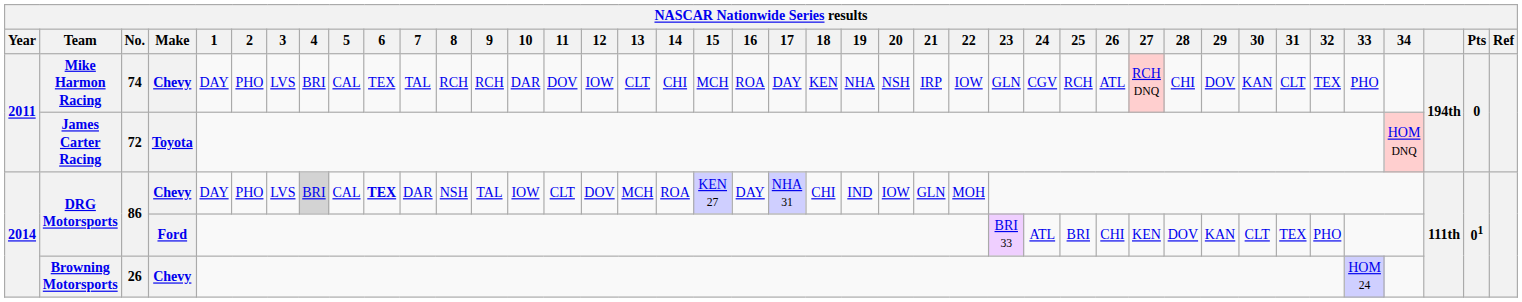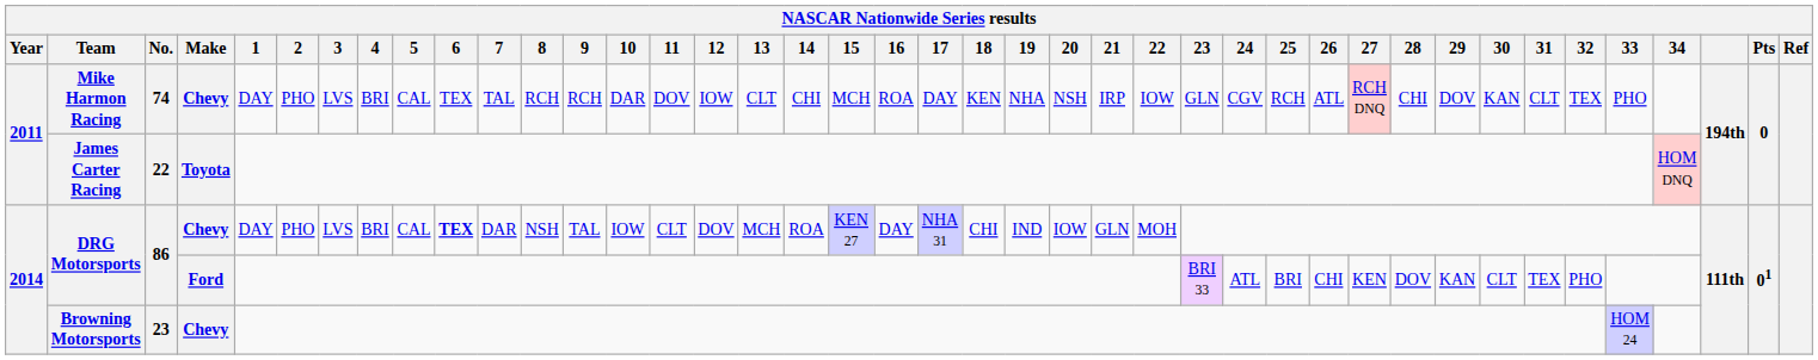 <table class="wikitable" style="text-align:center; font-size:75%">
 <tr>
 <th colspan=41><a href='#'>NASCAR Nationwide Series</a> results</th>
 </tr>
 <tr>
 <th>Year</th>
 <th>Team</th>
 <th>No.</th>
 <th>Make</th>
 <th>1</th>
 <th>2</th>
 <th>3</th>
 <th>4</th>
 <th>5</th>
 <th>6</th>
 <th>7</th>
 <th>8</th>
 <th>9</th>
 <th>10</th>
 <th>11</th>
 <th>12</th>
 <th>13</th>
 <th>14</th>
 <th>15</th>
 <th>16</th>
 <th>17</th>
 <th>18</th>
 <th>19</th>
 <th>20</th>
 <th>21</th>
 <th>22</th>
 <th>23</th>
 <th>24</th>
 <th>25</th>
 <th>26</th>
 <th>27</th>
 <th>28</th>
 <th>29</th>
 <th>30</th>
 <th>31</th>
 <th>32</th>
 <th>33</th>
 <th>34</th>
 <th></th>
 <th>Pts</th>
 <th>Ref</th>
 </tr>
 <tr>
 <th rowspan=2><a href='#'>2011</a></th>
 <th><a href='#'>Mike Harmon Racing</a></th>
 <th>74</th>
 <th><a href='#'>Chevy</a></th>
 <td><a href='#'>DAY</a></td>
 <td><a href='#'>PHO</a></td>
 <td><a href='#'>LVS</a></td>
 <td><a href='#'>BRI</a></td>
 <td><a href='#'>CAL</a></td>
 <td><a href='#'>TEX</a></td>
 <td><a href='#'>TAL</a></td>
 <td><a href='#'>RCH</a></td>
 <td><a href='#'>RCH</a></td>
 <td><a href='#'>DAR</a></td>
 <td><a href='#'>DOV</a></td>
 <td><a href='#'>IOW</a></td>
 <td><a href='#'>CLT</a></td>
 <td><a href='#'>CHI</a></td>
 <td><a href='#'>MCH</a></td>
 <td><a href='#'>ROA</a></td>
 <td><a href='#'>DAY</a></td>
 <td><a href='#'>KEN</a></td>
 <td><a href='#'>NHA</a></td>
 <td><a href='#'>NSH</a></td>
 <td><a href='#'>IRP</a></td>
 <td><a href='#'>IOW</a></td>
 <td><a href='#'>GLN</a></td>
 <td><a href='#'>CGV</a></td>
 <td><a href='#'>RCH</a></td>
 <td><a href='#'>ATL</a></td>
 <td style="background:#FFCFCF;"><a href='#'>RCH</a><br><small>DNQ</small></td>
 <td><a href='#'>CHI</a></td>
 <td><a href='#'>DOV</a></td>
 <td><a href='#'>KAN</a></td>
 <td><a href='#'>CLT</a></td>
 <td><a href='#'>TEX</a></td>
 <td><a href='#'>PHO</a></td>
 <td></td>
 <th rowspan=2>194th</th>
 <th rowspan=2>0</th>
 <th rowspan=2></th>
 </tr>
 <tr>
 <th><a href='#'>James Carter Racing</a></th>
-<th>72</th>
+<th>22</th>
 <th><a href='#'>Toyota</a></th>
 <td colspan=33></td>
 <td style="background:#FFCFCF;"><a href='#'>HOM</a><br><small>DNQ</small></td>
 </tr>
 <tr>
 <th rowspan=3><a href='#'>2014</a></th>
 <th rowspan=2><a href='#'>DRG Motorsports</a></th>
 <th rowspan=2>86</th>
 <th><a href='#'>Chevy</a></th>
 <td><a href='#'>DAY</a></td>
 <td><a href='#'>PHO</a></td>
 <td><a href='#'>LVS</a></td>
-<td style="background: lightgrey;"><a href='#'>BRI</a></td>
+<td><a href='#'>BRI</a></td>
 <td><a href='#'>CAL</a></td>
 <td><strong><a href='#'>TEX</a></strong></td>
 <td><a href='#'>DAR</a></td>
 <td><a href='#'>NSH</a></td>
 <td><a href='#'>TAL</a></td>
 <td><a href='#'>IOW</a></td>
 <td><a href='#'>CLT</a></td>
 <td><a href='#'>DOV</a></td>
 <td><a href='#'>MCH</a></td>
 <td><a href='#'>ROA</a></td>
 <td style="background:#CFCFFF;"><a href='#'>KEN</a><br><small>27</small></td>
 <td><a href='#'>DAY</a></td>
 <td style="background:#CFCFFF;"><a href='#'>NHA</a><br><small>31</small></td>
 <td><a href='#'>CHI</a></td>
 <td><a href='#'>IND</a></td>
 <td><a href='#'>IOW</a></td>
 <td><a href='#'>GLN</a></td>
 <td><a href='#'>MOH</a></td>
 <td colspan=12></td>
 <th rowspan=3>111th</th>
 <th rowspan=3>0<sup>1</sup></th>
 <th rowspan=3></th>
 </tr>
 <tr>
 <th><a href='#'>Ford</a></th>
 <td colspan=22></td>
 <td style="background:#EFCFFF;"><a href='#'>BRI</a><br><small>33</small></td>
 <td><a href='#'>ATL</a></td>
 <td><a href='#'>BRI</a></td>
 <td><a href='#'>CHI</a></td>
 <td><a href='#'>KEN</a></td>
 <td><a href='#'>DOV</a></td>
 <td><a href='#'>KAN</a></td>
 <td><a href='#'>CLT</a></td>
 <td><a href='#'>TEX</a></td>
 <td><a href='#'>PHO</a></td>
 <td colspan=2></td>
 </tr>
 <tr>
 <th><a href='#'>Browning Motorsports</a></th>
-<th>26</th>
+<th>23</th>
 <th><a href='#'>Chevy</a></th>
 <td colspan=32></td>
 <td style="background:#CFCFFF;"><a href='#'>HOM</a><br><small>24</small></td>
 <td></td>
 </tr>
 </table>
